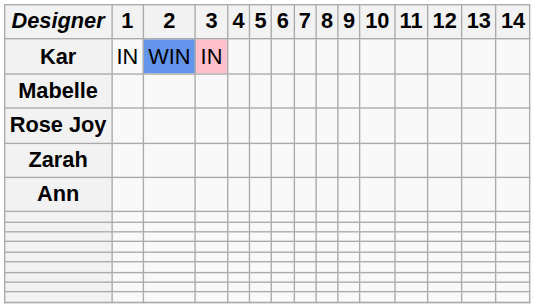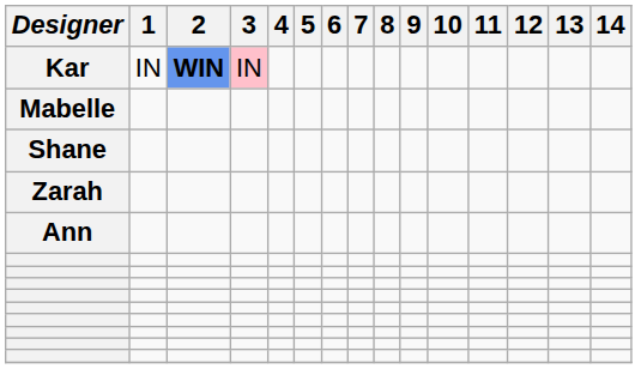 <table class="wikitable" style="text-align:center">
 <tr>
 <th><strong><em>Designer</em></strong></th>
 <th>1</th>
 <th>2</th>
 <th>3</th>
 <th>4</th>
 <th>5</th>
 <th>6</th>
 <th>7</th>
 <th>8</th>
 <th>9</th>
 <th>10</th>
 <th>11</th>
 <th>12</th>
 <th>13</th>
 <th>14</th>
 </tr>
 <tr>
 <th>Kar</th>
 <td>IN</td>
-<td style="background:cornflowerblue;">WIN</td>
+<td style="background:cornflowerblue;"><strong>WIN</strong></td>
 <td style="background:pink;">IN</td>
 <td></td>
 <td></td>
 <td></td>
 <td></td>
 <td></td>
 <td></td>
 <td></td>
 <td></td>
 <td></td>
 <td></td>
 <td></td>
 </tr>
 <tr>
 <th>Mabelle</th>
 <td></td>
 <td></td>
 <td></td>
 <td></td>
 <td></td>
 <td></td>
 <td></td>
 <td></td>
 <td></td>
 <td></td>
 <td></td>
 <td></td>
 <td></td>
 <td></td>
 </tr>
 <tr>
-<th>Rose Joy</th>
+<th>Shane</th>
 <td></td>
 <td></td>
 <td></td>
 <td></td>
 <td></td>
 <td></td>
 <td></td>
 <td></td>
 <td></td>
 <td></td>
 <td></td>
 <td></td>
 <td></td>
 <td></td>
 </tr>
 <tr>
 <th>Zarah</th>
 <td></td>
 <td></td>
 <td></td>
 <td></td>
 <td></td>
 <td></td>
 <td></td>
 <td></td>
 <td></td>
 <td></td>
 <td></td>
 <td></td>
 <td></td>
 <td></td>
 </tr>
 <tr>
 <th>Ann</th>
 <td></td>
 <td></td>
 <td></td>
 <td></td>
 <td></td>
 <td></td>
 <td></td>
 <td></td>
 <td></td>
 <td></td>
 <td></td>
 <td></td>
 <td></td>
 <td></td>
 </tr>
 <tr>
 <th></th>
 <td></td>
 <td></td>
 <td></td>
 <td></td>
 <td></td>
 <td></td>
 <td></td>
 <td></td>
 <td></td>
 <td></td>
 <td></td>
 <td></td>
 <td></td>
 <td></td>
 </tr>
 <tr>
 <th></th>
 <td></td>
 <td></td>
 <td></td>
 <td></td>
 <td></td>
 <td></td>
 <td></td>
 <td></td>
 <td></td>
 <td></td>
 <td></td>
 <td></td>
 <td></td>
 <td></td>
 </tr>
 <tr>
 <th></th>
 <td></td>
 <td></td>
 <td></td>
 <td></td>
 <td></td>
 <td></td>
 <td></td>
 <td></td>
 <td></td>
 <td></td>
 <td></td>
 <td></td>
 <td></td>
 <td></td>
 </tr>
 <tr>
 <th></th>
 <td></td>
 <td></td>
 <td></td>
 <td></td>
 <td></td>
 <td></td>
 <td></td>
 <td></td>
 <td></td>
 <td></td>
 <td></td>
 <td></td>
 <td></td>
 <td></td>
 </tr>
 <tr>
 <th></th>
 <td></td>
 <td></td>
 <td></td>
 <td></td>
 <td></td>
 <td></td>
 <td></td>
 <td></td>
 <td></td>
 <td></td>
 <td></td>
 <td></td>
 <td></td>
 <td></td>
 </tr>
 <tr>
 <th></th>
 <td></td>
 <td></td>
 <td></td>
 <td></td>
 <td></td>
 <td></td>
 <td></td>
 <td></td>
 <td></td>
 <td></td>
 <td></td>
 <td></td>
 <td></td>
 <td></td>
 </tr>
 <tr>
 <th></th>
 <td></td>
 <td></td>
 <td></td>
 <td></td>
 <td></td>
 <td></td>
 <td></td>
 <td></td>
 <td></td>
 <td></td>
 <td></td>
 <td></td>
 <td></td>
 <td></td>
 </tr>
 <tr>
 <th></th>
 <td></td>
 <td></td>
 <td></td>
 <td></td>
 <td></td>
 <td></td>
 <td></td>
 <td></td>
 <td></td>
 <td></td>
 <td></td>
 <td></td>
 <td></td>
 <td></td>
 </tr>
 <tr>
 <th></th>
 <td></td>
 <td></td>
 <td></td>
 <td></td>
 <td></td>
 <td></td>
 <td></td>
 <td></td>
 <td></td>
 <td></td>
 <td></td>
 <td></td>
 <td></td>
 <td></td>
 </tr>
 <tr>
 </tr>
 </table>
